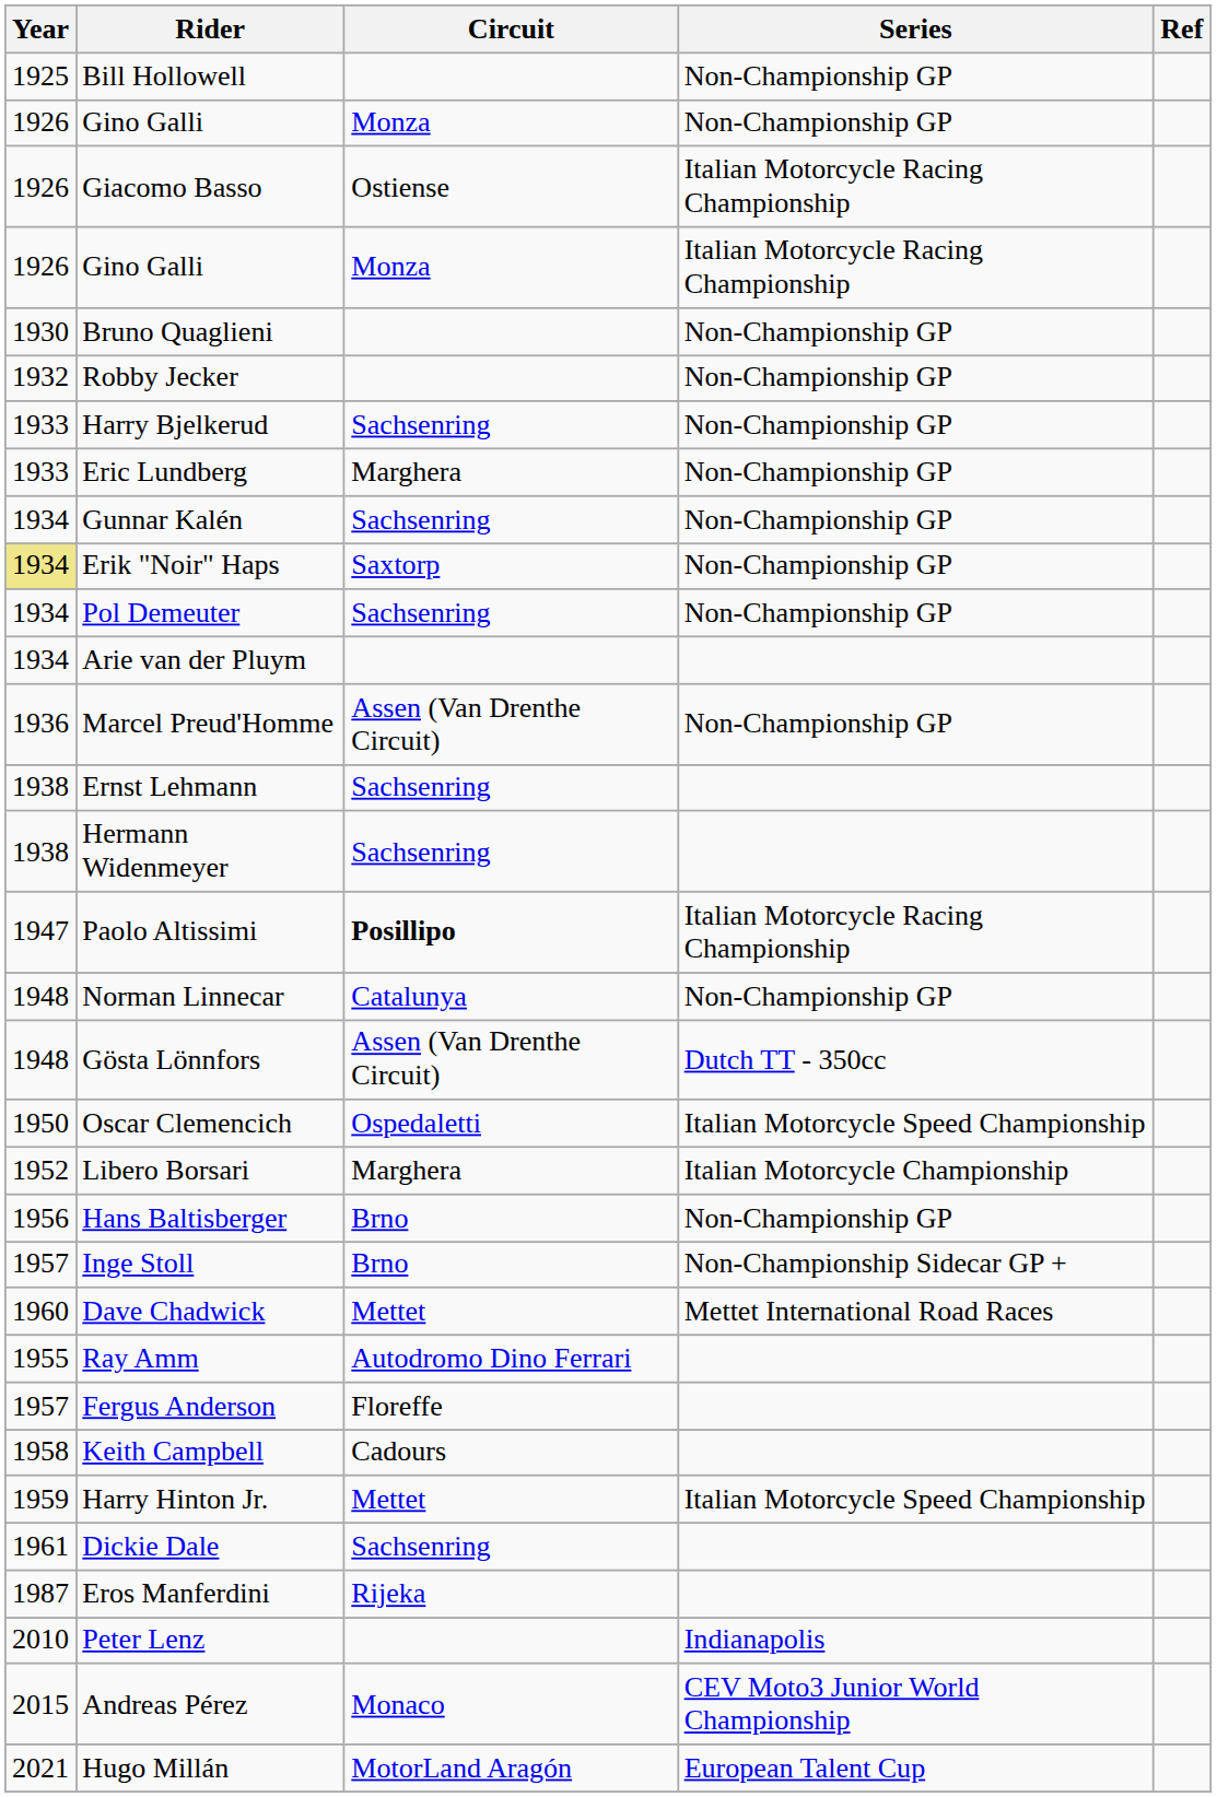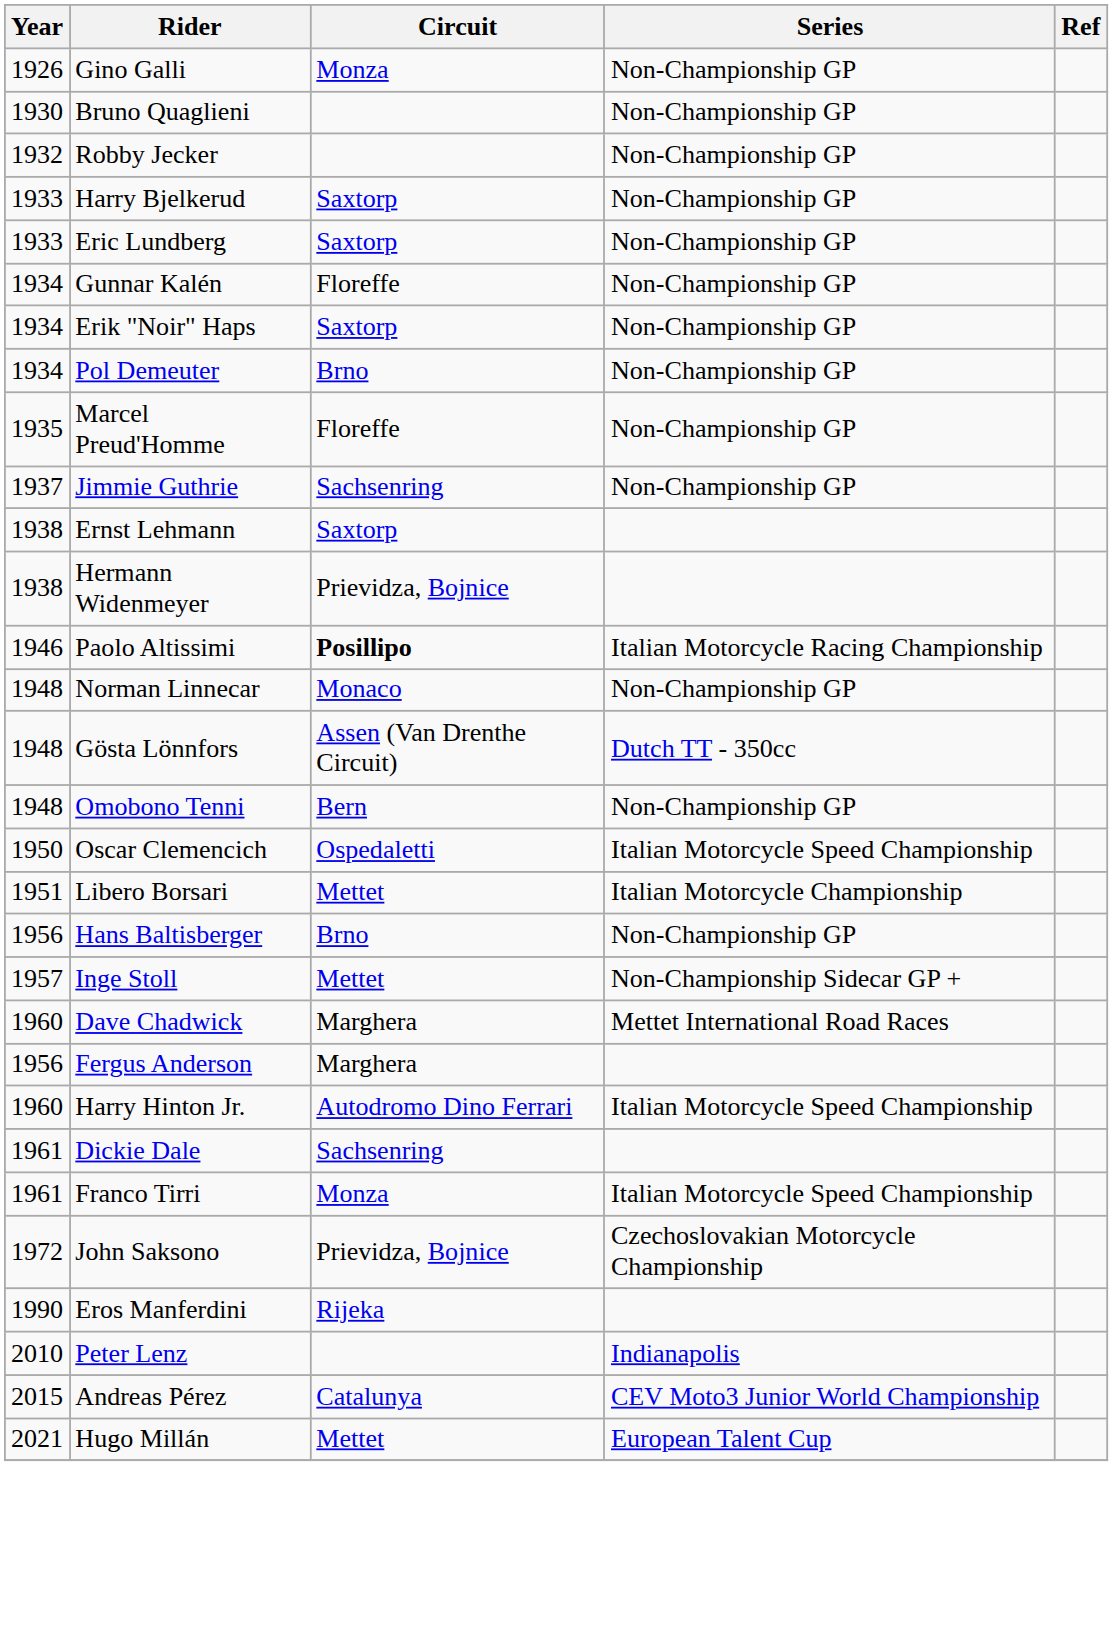 <table class="wikitable sortable" border="1" style="font-size: 90%">
 <tr>
 <th>Year</th>
 <th>Rider</th>
 <th>Circuit</th>
 <th>Series</th>
 <th>Ref</th>
 </tr>
 <tr>
-<td>1925</td>
-<td> Bill Hollowell</td>
-<td></td>
-<td>Non-Championship GP</td>
-<td></td>
-</tr>
-<tr>
 <td>1926</td>
 <td> Gino Galli</td>
 <td><a href='#'>Monza</a></td>
 <td>Non-Championship GP</td>
-<td></td>
-</tr>
-<tr>
-<td>1926</td>
-<td> Giacomo Basso</td>
-<td>Ostiense</td>
-<td>Italian Motorcycle Racing Championship</td>
-<td></td>
-</tr>
-<tr>
-<td>1926</td>
-<td> Gino Galli</td>
-<td><a href='#'>Monza</a></td>
-<td>Italian Motorcycle Racing Championship</td>
 <td></td>
 </tr>
 <tr>
 <td>1930</td>
 <td> Bruno Quaglieni</td>
 <td></td>
 <td>Non-Championship GP</td>
 <td></td>
 </tr>
 <tr>
 <td>1932</td>
 <td> Robby Jecker</td>
 <td></td>
 <td>Non-Championship GP</td>
 <td></td>
 </tr>
 <tr>
 <td>1933</td>
 <td> Harry Bjelkerud</td>
-<td><a href='#'>Sachsenring</a></td>
+<td><a href='#'>Saxtorp</a></td>
 <td>Non-Championship GP</td>
 <td></td>
 </tr>
 <tr>
 <td>1933</td>
 <td> Eric Lundberg</td>
-<td>Marghera</td>
+<td><a href='#'>Saxtorp</a></td>
 <td>Non-Championship GP</td>
 <td></td>
 </tr>
 <tr>
 <td>1934</td>
 <td> Gunnar Kalén</td>
-<td><a href='#'>Sachsenring</a></td>
+<td>Floreffe</td>
 <td>Non-Championship GP</td>
 <td></td>
 </tr>
 <tr>
-<td style="background: khaki;">1934</td>
+<td>1934</td>
 <td> Erik "Noir" Haps</td>
 <td><a href='#'>Saxtorp</a></td>
 <td>Non-Championship GP</td>
 <td></td>
 </tr>
 <tr>
 <td>1934</td>
 <td> <a href='#'>Pol Demeuter</a></td>
-<td><a href='#'>Sachsenring</a></td>
+<td><a href='#'>Brno</a></td>
 <td>Non-Championship GP</td>
 <td></td>
 </tr>
-<tr wo>
-<td>1934</td>
-<td> Arie van der Pluym</td>
-<td></td>
-<td></td>
+<tr>
+<td>1935</td>
+<td> Marcel Preud'Homme</td>
+<td>Floreffe</td>
+<td>Non-Championship GP</td>
 <td></td>
 </tr>
 <tr>
-<td>1936</td>
-<td> Marcel Preud'Homme</td>
-<td><a href='#'>Assen</a> (Van Drenthe Circuit)</td>
+<td>1937</td>
+<td> <a href='#'>Jimmie Guthrie</a></td>
+<td><a href='#'>Sachsenring</a></td>
 <td>Non-Championship GP</td>
 <td></td>
 </tr>
 <tr>
 <td>1938</td>
 <td> Ernst Lehmann</td>
-<td><a href='#'>Sachsenring</a></td>
+<td><a href='#'>Saxtorp</a></td>
 <td></td>
 <td></td>
 </tr>
 <tr>
 <td>1938</td>
 <td> Hermann Widenmeyer</td>
-<td><a href='#'>Sachsenring</a></td>
+<td>Prievidza, <a href='#'>Bojnice</a></td>
 <td></td>
 <td></td>
 </tr>
 <tr>
-<td>1947</td>
+<td>1946</td>
 <td> Paolo Altissimi</td>
 <td><strong>Posillipo</strong></td>
 <td>Italian Motorcycle Racing Championship</td>
 <td></td>
 </tr>
 <tr>
 <td>1948</td>
 <td> Norman Linnecar</td>
-<td><a href='#'>Catalunya</a></td>
+<td><a href='#'>Monaco</a></td>
 <td>Non-Championship GP</td>
 <td></td>
 </tr>
 <tr>
 <td>1948</td>
 <td> Gösta Lönnfors</td>
 <td><a href='#'>Assen</a> (Van Drenthe Circuit)</td>
 <td><a href='#'>Dutch TT</a> - 350cc</td>
 <td></td>
 </tr>
 <tr>
+<td>1948</td>
+<td> <a href='#'>Omobono Tenni</a></td>
+<td><a href='#'>Bern</a></td>
+<td>Non-Championship GP</td>
+<td></td>
+</tr>
+<tr>
 <td>1950</td>
 <td> Oscar Clemencich</td>
 <td><a href='#'>Ospedaletti</a></td>
 <td>Italian Motorcycle Speed Championship</td>
 <td></td>
 </tr>
 <tr>
-<td>1952</td>
+<td>1951</td>
 <td> Libero Borsari</td>
-<td>Marghera</td>
+<td><a href='#'>Mettet</a></td>
 <td>Italian Motorcycle Championship</td>
 <td></td>
 </tr>
 <tr>
 <td>1956</td>
 <td> <a href='#'>Hans Baltisberger</a></td>
 <td><a href='#'>Brno</a></td>
 <td>Non-Championship GP</td>
 <td></td>
 </tr>
 <tr>
 <td>1957</td>
 <td> <a href='#'>Inge Stoll</a></td>
-<td><a href='#'>Brno</a></td>
+<td><a href='#'>Mettet</a></td>
 <td>Non-Championship Sidecar GP +</td>
 <td></td>
 </tr>
 <tr>
 <td>1960</td>
 <td> <a href='#'>Dave Chadwick</a></td>
-<td><a href='#'>Mettet</a></td>
+<td>Marghera</td>
 <td>Mettet International Road Races</td>
 <td></td>
 </tr>
 <tr>
-<td>1955</td>
-<td> <a href='#'>Ray Amm</a></td>
-<td><a href='#'>Autodromo Dino Ferrari</a></td>
+<td>1956</td>
+<td> <a href='#'>Fergus Anderson</a></td>
+<td>Marghera</td>
 <td></td>
 <td></td>
 </tr>
 <tr>
-<td>1957</td>
-<td> <a href='#'>Fergus Anderson</a></td>
-<td>Floreffe</td>
-<td></td>
-<td></td>
-</tr>
-<tr>
-<td>1958</td>
-<td> <a href='#'>Keith Campbell</a></td>
-<td>Cadours</td>
-<td></td>
-<td></td>
-</tr>
-<tr>
-<td>1959</td>
+<td>1960</td>
 <td> Harry Hinton Jr.</td>
-<td><a href='#'>Mettet</a></td>
+<td><a href='#'>Autodromo Dino Ferrari</a></td>
 <td>Italian Motorcycle Speed Championship</td>
 <td></td>
 </tr>
 <tr>
 <td>1961</td>
 <td> <a href='#'>Dickie Dale</a></td>
 <td><a href='#'>Sachsenring</a></td>
 <td></td>
 <td></td>
 </tr>
 <tr>
-<td>1987</td>
+<td>1961</td>
+<td> Franco Tirri</td>
+<td><a href='#'>Monza</a></td>
+<td>Italian Motorcycle Speed Championship</td>
+<td></td>
+</tr>
+<tr>
+<td>1972</td>
+<td> John Saksono</td>
+<td>Prievidza, <a href='#'>Bojnice</a></td>
+<td>Czechoslovakian Motorcycle Championship</td>
+<td></td>
+</tr>
+<tr>
+<td>1990</td>
 <td> Eros Manferdini</td>
 <td><a href='#'>Rijeka</a></td>
 <td></td>
 <td></td>
 </tr>
 <tr>
 <td>2010</td>
 <td> <a href='#'>Peter Lenz</a></td>
 <td></td>
 <td><a href='#'>Indianapolis</a></td>
 <td></td>
 </tr>
 <tr>
 <td>2015</td>
 <td> Andreas Pérez</td>
-<td><a href='#'>Monaco</a></td>
+<td><a href='#'>Catalunya</a></td>
 <td><a href='#'>CEV Moto3 Junior World Championship</a></td>
 <td></td>
 </tr>
 <tr>
 <td>2021</td>
 <td> Hugo Millán</td>
-<td><a href='#'>MotorLand Aragón</a></td>
+<td><a href='#'>Mettet</a></td>
 <td><a href='#'>European Talent Cup</a></td>
 <td></td>
 </tr>
 <tr>
 </tr>
 </table>
